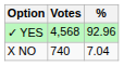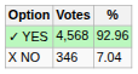 <table class="wikitable">
 <tr>
 <th>Option</th>
 <th>Votes</th>
 <th>%</th>
 </tr>
 <tr>
 <td style=background:#bbf8be>✓ YES</td>
 <td style=background:#bbf8be>4,568</td>
 <td style=background:#bbf8be>92.96</td>
 </tr>
 <tr>
 <td>X NO</td>
-<td>740</td>
+<td>346</td>
 <td>7.04</td>
 </tr>
 </table>
